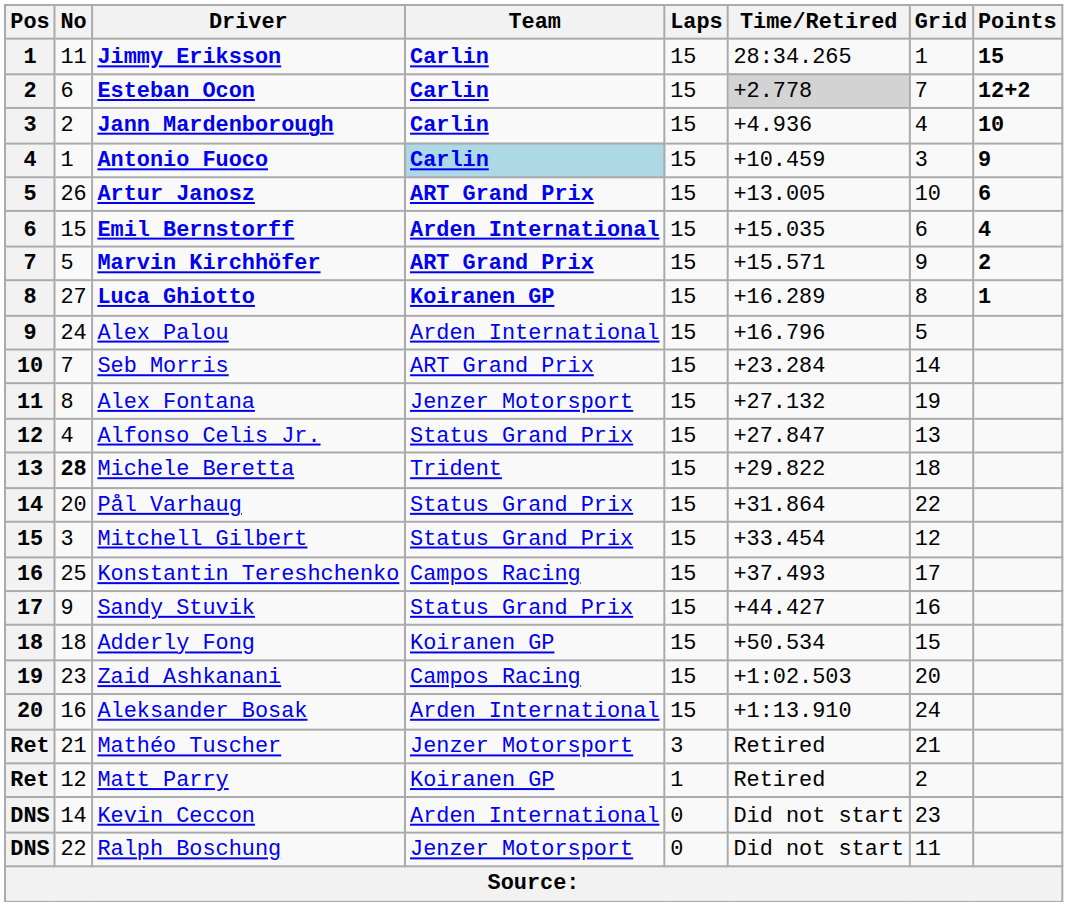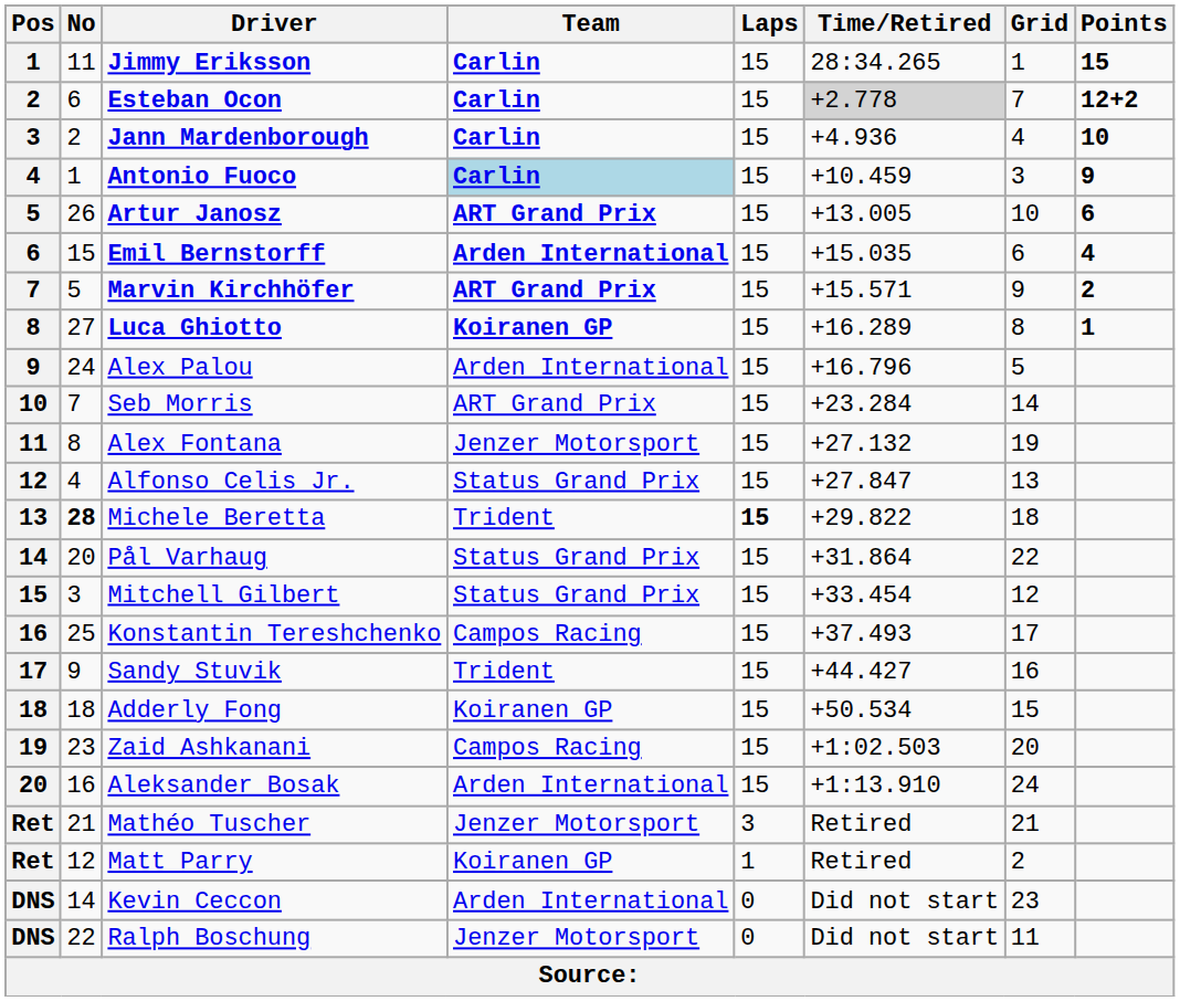 <table class="wikitable" style="font-size:85%">
 <tr>
 <th>Pos</th>
 <th>No</th>
 <th>Driver</th>
 <th>Team</th>
 <th>Laps</th>
 <th>Time/Retired</th>
 <th>Grid</th>
 <th>Points</th>
 </tr>
 <tr>
 <th>1</th>
 <td>11</td>
 <td> <strong><a href='#'>Jimmy Eriksson</a></strong></td>
 <td><strong><a href='#'>Carlin</a></strong></td>
 <td>15</td>
 <td>28:34.265</td>
 <td>1</td>
 <td><strong>15</strong></td>
 </tr>
 <tr>
 <th>2</th>
 <td>6</td>
 <td> <strong><a href='#'>Esteban Ocon</a></strong></td>
 <td><strong><a href='#'>Carlin</a></strong></td>
 <td>15</td>
 <td style="background: lightgrey;">+2.778</td>
 <td>7</td>
 <td><strong>12+2</strong></td>
 </tr>
 <tr>
 <th>3</th>
 <td>2</td>
 <td> <strong><a href='#'>Jann Mardenborough</a></strong></td>
 <td><strong><a href='#'>Carlin</a></strong></td>
 <td>15</td>
 <td>+4.936</td>
 <td>4</td>
 <td><strong>10</strong></td>
 </tr>
 <tr>
 <th>4</th>
 <td>1</td>
 <td> <strong><a href='#'>Antonio Fuoco</a></strong></td>
 <td style="background: lightblue;"><strong><a href='#'>Carlin</a></strong></td>
 <td>15</td>
 <td>+10.459</td>
 <td>3</td>
 <td><strong>9</strong></td>
 </tr>
 <tr>
 <th>5</th>
 <td>26</td>
 <td> <strong><a href='#'>Artur Janosz</a></strong></td>
 <td><strong><a href='#'>ART Grand Prix</a></strong></td>
 <td>15</td>
 <td>+13.005</td>
 <td>10</td>
 <td><strong>6</strong></td>
 </tr>
 <tr>
 <th>6</th>
 <td>15</td>
 <td> <strong><a href='#'>Emil Bernstorff</a></strong></td>
 <td><strong><a href='#'>Arden International</a></strong></td>
 <td>15</td>
 <td>+15.035</td>
 <td>6</td>
 <td><strong>4</strong></td>
 </tr>
 <tr>
 <th>7</th>
 <td>5</td>
 <td> <strong><a href='#'>Marvin Kirchhöfer</a></strong></td>
 <td><strong><a href='#'>ART Grand Prix</a></strong></td>
 <td>15</td>
 <td>+15.571</td>
 <td>9</td>
 <td><strong>2</strong></td>
 </tr>
 <tr>
 <th>8</th>
 <td>27</td>
 <td> <strong><a href='#'>Luca Ghiotto</a></strong></td>
 <td><strong><a href='#'>Koiranen GP</a></strong></td>
 <td>15</td>
 <td>+16.289</td>
 <td>8</td>
 <td><strong>1</strong></td>
 </tr>
 <tr>
 <th>9</th>
 <td>24</td>
 <td> <a href='#'>Alex Palou</a></td>
 <td><a href='#'>Arden International</a></td>
 <td>15</td>
 <td>+16.796</td>
 <td>5</td>
 <td></td>
 </tr>
 <tr>
 <th>10</th>
 <td>7</td>
 <td> <a href='#'>Seb Morris</a></td>
 <td><a href='#'>ART Grand Prix</a></td>
 <td>15</td>
 <td>+23.284</td>
 <td>14</td>
 <td></td>
 </tr>
 <tr>
 <th>11</th>
 <td>8</td>
 <td> <a href='#'>Alex Fontana</a></td>
 <td><a href='#'>Jenzer Motorsport</a></td>
 <td>15</td>
 <td>+27.132</td>
 <td>19</td>
 <td></td>
 </tr>
 <tr>
 <th>12</th>
 <td>4</td>
 <td> <a href='#'>Alfonso Celis Jr.</a></td>
 <td><a href='#'>Status Grand Prix</a></td>
 <td>15</td>
 <td>+27.847</td>
 <td>13</td>
 <td></td>
 </tr>
 <tr>
 <th>13</th>
 <td><strong>28</strong></td>
 <td> <a href='#'>Michele Beretta</a></td>
 <td><a href='#'>Trident</a></td>
-<td>15</td>
+<td><strong>15</strong></td>
 <td>+29.822</td>
 <td>18</td>
 <td></td>
 </tr>
 <tr>
 <th>14</th>
 <td>20</td>
 <td> <a href='#'>Pål Varhaug</a></td>
 <td><a href='#'>Status Grand Prix</a></td>
 <td>15</td>
 <td>+31.864</td>
 <td>22</td>
 <td></td>
 </tr>
 <tr>
 <th>15</th>
 <td>3</td>
 <td> <a href='#'>Mitchell Gilbert</a></td>
 <td><a href='#'>Status Grand Prix</a></td>
 <td>15</td>
 <td>+33.454</td>
 <td>12</td>
 <td></td>
 </tr>
 <tr>
 <th>16</th>
 <td>25</td>
 <td> <a href='#'>Konstantin Tereshchenko</a></td>
 <td><a href='#'>Campos Racing</a></td>
 <td>15</td>
 <td>+37.493</td>
 <td>17</td>
 <td></td>
 </tr>
 <tr>
 <th>17</th>
 <td>9</td>
 <td> <a href='#'>Sandy Stuvik</a></td>
-<td><a href='#'>Status Grand Prix</a></td>
+<td><a href='#'>Trident</a></td>
 <td>15</td>
 <td>+44.427</td>
 <td>16</td>
 <td></td>
 </tr>
 <tr>
 <th>18</th>
 <td>18</td>
 <td> <a href='#'>Adderly Fong</a></td>
 <td><a href='#'>Koiranen GP</a></td>
 <td>15</td>
 <td>+50.534</td>
 <td>15</td>
 <td></td>
 </tr>
 <tr>
 <th>19</th>
 <td>23</td>
 <td> <a href='#'>Zaid Ashkanani</a></td>
 <td><a href='#'>Campos Racing</a></td>
 <td>15</td>
 <td>+1:02.503</td>
 <td>20</td>
 <td></td>
 </tr>
 <tr>
 <th>20</th>
 <td>16</td>
 <td> <a href='#'>Aleksander Bosak</a></td>
 <td><a href='#'>Arden International</a></td>
 <td>15</td>
 <td>+1:13.910</td>
 <td>24</td>
 <td></td>
 </tr>
 <tr>
 <th>Ret</th>
 <td>21</td>
 <td> <a href='#'>Mathéo Tuscher</a></td>
 <td><a href='#'>Jenzer Motorsport</a></td>
 <td>3</td>
 <td>Retired</td>
 <td>21</td>
 <td></td>
 </tr>
 <tr>
 <th>Ret</th>
 <td>12</td>
 <td> <a href='#'>Matt Parry</a></td>
 <td><a href='#'>Koiranen GP</a></td>
 <td>1</td>
 <td>Retired</td>
 <td>2</td>
 <td></td>
 </tr>
 <tr>
 <th>DNS</th>
 <td>14</td>
 <td> <a href='#'>Kevin Ceccon</a></td>
 <td><a href='#'>Arden International</a></td>
 <td>0</td>
 <td>Did not start</td>
 <td>23</td>
 <td></td>
 </tr>
 <tr>
 <th>DNS</th>
 <td>22</td>
 <td> <a href='#'>Ralph Boschung</a></td>
 <td><a href='#'>Jenzer Motorsport</a></td>
 <td>0</td>
 <td>Did not start</td>
 <td>11</td>
 <td></td>
 </tr>
 <tr>
 <th colspan="8">Source:</th>
 </tr>
 </table>
